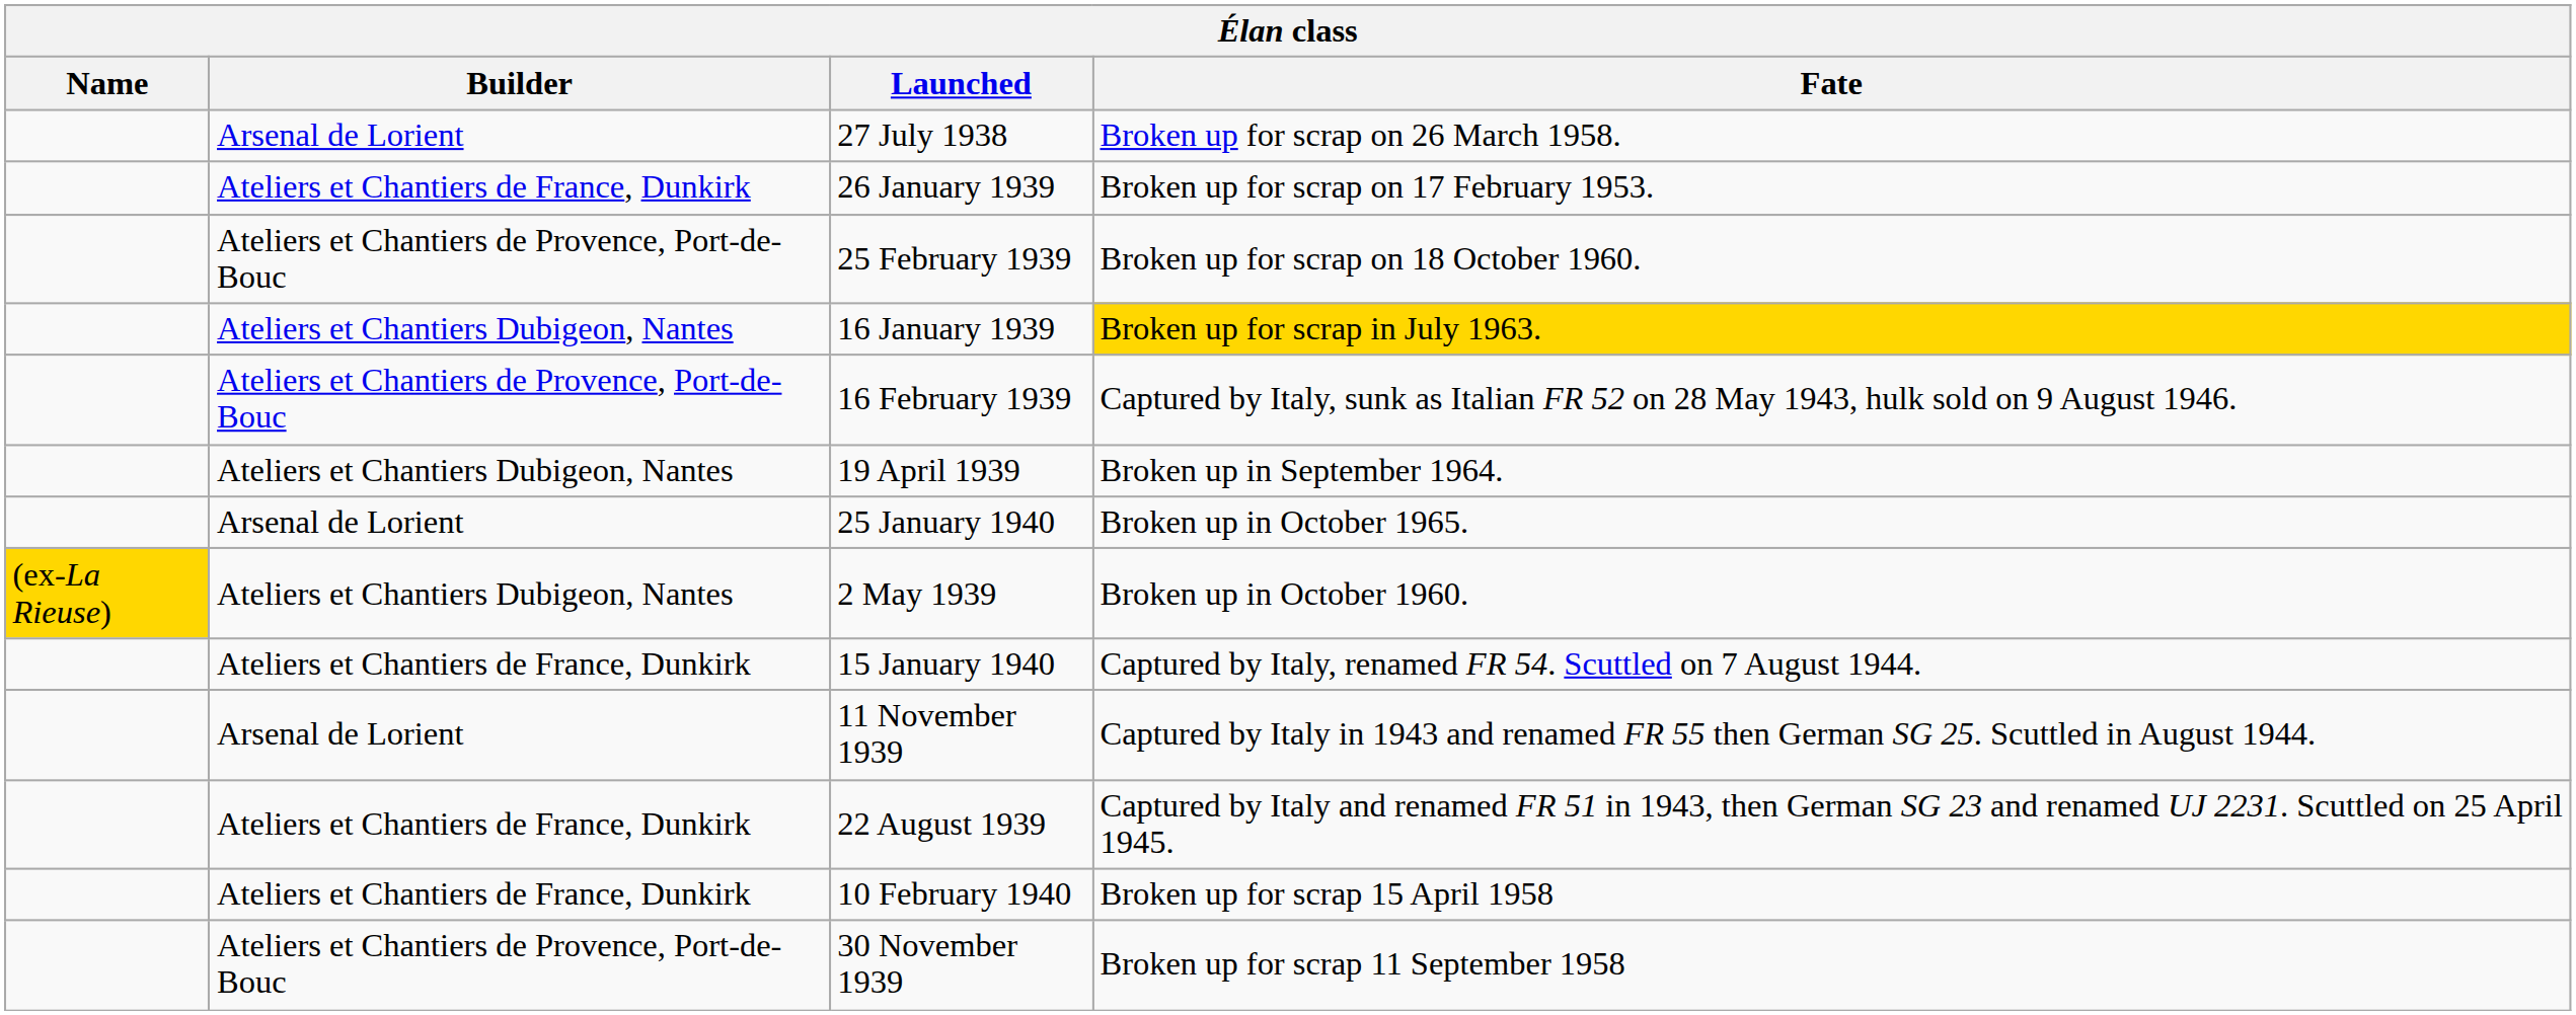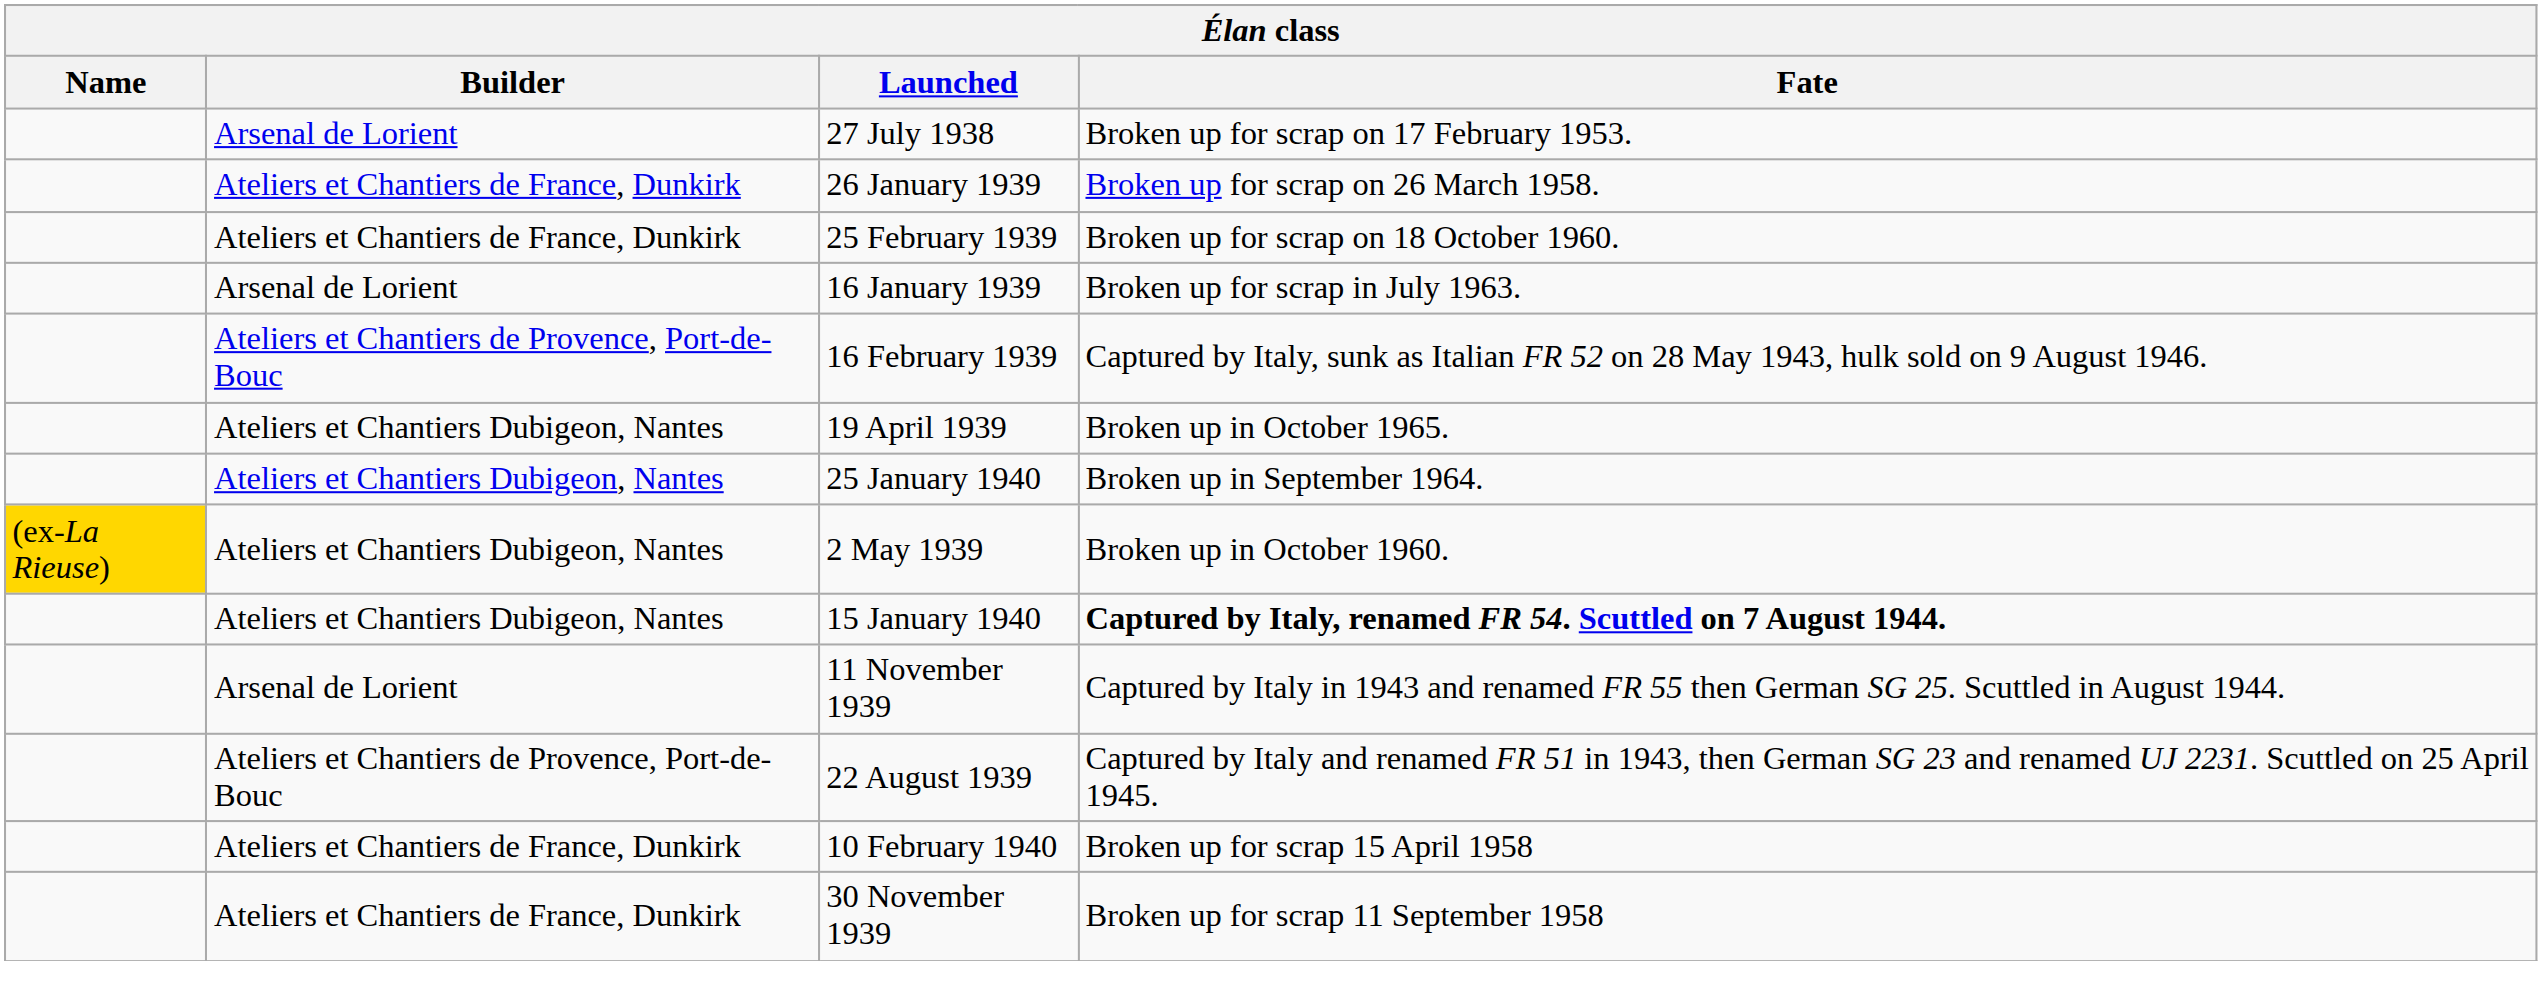 <table border="1" class="wikitable collapsible">
 <tr>
 <th colspan=6><em>Élan</em> class</th>
 </tr>
 <tr>
 <th>Name</th>
 <th>Builder</th>
 <th><a href='#'>Launched</a></th>
 <th>Fate</th>
 </tr>
 <tr>
 <td></td>
 <td><a href='#'>Arsenal de Lorient</a></td>
 <td>27 July 1938</td>
-<td><a href='#'>Broken up</a> for scrap on 26 March 1958.</td>
+<td>Broken up for scrap on 17 February 1953.</td>
 </tr>
 <tr>
 <td></td>
 <td><a href='#'>Ateliers et Chantiers de France</a>, <a href='#'>Dunkirk</a></td>
 <td>26 January 1939</td>
-<td>Broken up for scrap on 17 February 1953.</td>
+<td><a href='#'>Broken up</a> for scrap on 26 March 1958.</td>
 </tr>
 <tr>
 <td></td>
-<td>Ateliers et Chantiers de Provence, Port-de-Bouc</td>
+<td>Ateliers et Chantiers de France, Dunkirk</td>
 <td>25 February 1939</td>
 <td>Broken up for scrap on 18 October 1960.</td>
 </tr>
 <tr>
 <td></td>
-<td><a href='#'>Ateliers et Chantiers Dubigeon</a>, <a href='#'>Nantes</a></td>
+<td>Arsenal de Lorient</td>
 <td>16 January 1939</td>
-<td style="background: gold;">Broken up for scrap in July 1963.</td>
+<td>Broken up for scrap in July 1963.</td>
 </tr>
 <tr>
 <td></td>
 <td><a href='#'>Ateliers et Chantiers de Provence</a>, <a href='#'>Port-de-Bouc</a></td>
 <td>16 February 1939</td>
 <td>Captured by Italy, sunk as Italian <em>FR 52</em> on 28 May 1943, hulk sold on 9 August 1946.</td>
 </tr>
 <tr>
 <td></td>
 <td>Ateliers et Chantiers Dubigeon, Nantes</td>
 <td>19 April 1939</td>
-<td>Broken up in September 1964.</td>
+<td>Broken up in October 1965.</td>
 </tr>
 <tr>
 <td></td>
-<td>Arsenal de Lorient</td>
+<td><a href='#'>Ateliers et Chantiers Dubigeon</a>, <a href='#'>Nantes</a></td>
 <td>25 January 1940</td>
-<td>Broken up in October 1965.</td>
+<td>Broken up in September 1964.</td>
 </tr>
 <tr>
 <td style="background: gold;">  (ex-<em>La Rieuse</em>)</td>
 <td>Ateliers et Chantiers Dubigeon, Nantes</td>
 <td>2 May 1939</td>
 <td>Broken up in October 1960.</td>
 </tr>
 <tr>
 <td></td>
-<td>Ateliers et Chantiers de France, Dunkirk</td>
+<td>Ateliers et Chantiers Dubigeon, Nantes</td>
 <td>15 January 1940</td>
-<td>Captured by Italy, renamed <em>FR 54</em>. <a href='#'>Scuttled</a> on 7 August 1944.</td>
+<td><strong>Captured by Italy, renamed <em>FR 54</em>. <a href='#'>Scuttled</a> on 7 August 1944.</strong></td>
 </tr>
 <tr>
 <td></td>
 <td>Arsenal de Lorient</td>
 <td>11 November 1939</td>
 <td>Captured by Italy in 1943 and renamed <em>FR 55</em> then German <em>SG 25</em>. Scuttled in August 1944.</td>
 </tr>
 <tr>
 <td></td>
-<td>Ateliers et Chantiers de France, Dunkirk</td>
+<td>Ateliers et Chantiers de Provence, Port-de-Bouc</td>
 <td>22 August 1939</td>
 <td>Captured by Italy and renamed <em>FR 51</em> in 1943, then German <em>SG 23</em> and renamed <em>UJ 2231</em>. Scuttled on 25 April 1945.</td>
 </tr>
 <tr>
 <td></td>
 <td>Ateliers et Chantiers de France, Dunkirk</td>
 <td>10 February 1940</td>
 <td>Broken up for scrap 15 April 1958</td>
 </tr>
 <tr>
 <td></td>
-<td>Ateliers et Chantiers de Provence, Port-de-Bouc</td>
+<td>Ateliers et Chantiers de France, Dunkirk</td>
 <td>30 November 1939</td>
 <td>Broken up for scrap 11 September 1958</td>
 </tr>
 </table>
